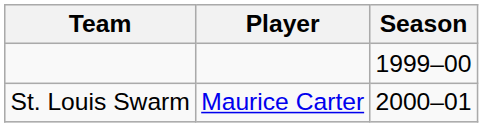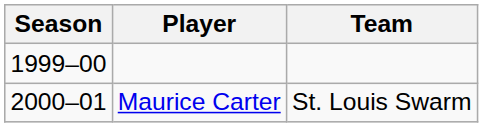 <table class="wikitable">
 <tr>
+<th>Season</th>
+<th>Player</th>
 <th>Team</th>
-<th>Player</th>
-<th>Season</th>
 </tr>
 <tr>
+<td>1999–00</td>
 <td></td>
 <td></td>
-<td>1999–00</td>
 </tr>
 <tr>
+<td>2000–01</td>
+<td><a href='#'>Maurice Carter</a></td>
 <td>St. Louis Swarm</td>
-<td><a href='#'>Maurice Carter</a></td>
-<td>2000–01</td>
 </tr>
 </table>
